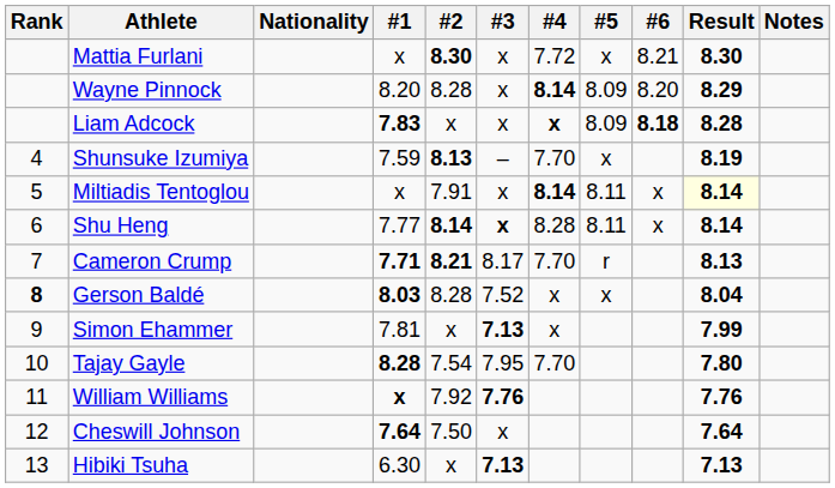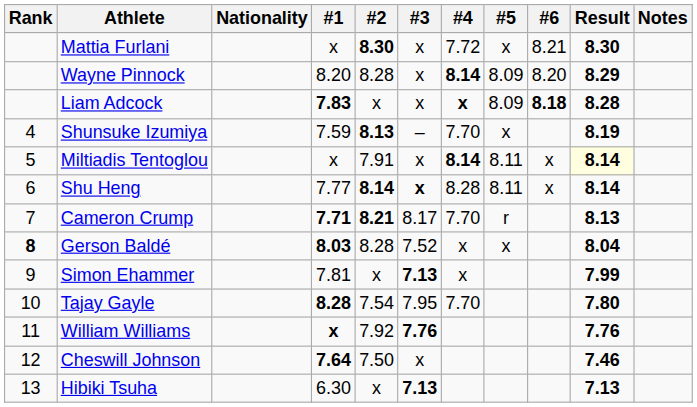 <table class="wikitable sortable" style="text-align:center">
 <tr>
 <th>Rank</th>
 <th>Athlete</th>
 <th>Nationality</th>
 <th>#1</th>
 <th>#2</th>
 <th>#3</th>
 <th>#4</th>
 <th>#5</th>
 <th>#6</th>
 <th>Result</th>
 <th>Notes</th>
 </tr>
 <tr>
 <td></td>
 <td align=left><a href='#'>Mattia Furlani</a></td>
 <td align=left></td>
 <td>x</td>
 <td><strong>8.30</strong></td>
 <td>x</td>
 <td>7.72</td>
 <td>x</td>
 <td>8.21</td>
 <td><strong>8.30</strong></td>
 <td></td>
 </tr>
 <tr>
 <td></td>
 <td align=left><a href='#'>Wayne Pinnock</a></td>
 <td align=left></td>
 <td>8.20</td>
 <td>8.28</td>
 <td>x</td>
 <td><strong>8.14</strong></td>
 <td>8.09</td>
 <td>8.20</td>
 <td><strong>8.29</strong></td>
 <td></td>
 </tr>
 <tr>
 <td></td>
 <td align=left><a href='#'>Liam Adcock</a></td>
 <td align=left></td>
 <td><strong>7.83</strong></td>
 <td>x</td>
 <td>x</td>
 <td><strong>x</strong></td>
 <td>8.09</td>
 <td><strong>8.18</strong></td>
 <td><strong>8.28</strong></td>
 <td></td>
 </tr>
 <tr>
 <td>4</td>
 <td align=left><a href='#'>Shunsuke Izumiya</a></td>
 <td align=left></td>
 <td>7.59</td>
 <td><strong>8.13</strong></td>
 <td>–</td>
 <td>7.70</td>
 <td>x</td>
 <td></td>
 <td><strong>8.19</strong></td>
 <td></td>
 </tr>
 <tr>
 <td>5</td>
 <td align=left><a href='#'>Miltiadis Tentoglou</a></td>
 <td align=left></td>
 <td>x</td>
 <td>7.91</td>
 <td>x</td>
 <td><strong>8.14</strong></td>
 <td>8.11</td>
 <td>x</td>
 <td style="background: lightyellow;"><strong>8.14</strong></td>
 <td></td>
 </tr>
 <tr>
 <td>6</td>
 <td align=left><a href='#'>Shu Heng</a></td>
 <td align=left></td>
 <td>7.77</td>
 <td><strong>8.14</strong></td>
 <td><strong>x</strong></td>
 <td>8.28</td>
 <td>8.11</td>
 <td>x</td>
 <td><strong>8.14</strong></td>
 <td></td>
 </tr>
 <tr>
 <td>7</td>
 <td align=left><a href='#'>Cameron Crump</a></td>
 <td align=left></td>
 <td><strong>7.71</strong></td>
 <td><strong>8.21</strong></td>
 <td>8.17</td>
 <td>7.70</td>
 <td>r</td>
 <td></td>
 <td><strong>8.13</strong></td>
 <td></td>
 </tr>
 <tr>
 <td><strong>8</strong></td>
 <td align=left><a href='#'>Gerson Baldé</a></td>
 <td align=left></td>
 <td><strong>8.03</strong></td>
 <td>8.28</td>
 <td>7.52</td>
 <td>x</td>
 <td>x</td>
 <td></td>
 <td><strong>8.04</strong></td>
 <td></td>
 </tr>
 <tr>
 <td>9</td>
 <td align=left><a href='#'>Simon Ehammer</a></td>
 <td align=left></td>
 <td>7.81</td>
 <td>x</td>
 <td><strong>7.13</strong></td>
 <td>x</td>
 <td></td>
 <td></td>
 <td><strong>7.99</strong></td>
 <td></td>
 </tr>
 <tr>
 <td>10</td>
 <td align=left><a href='#'>Tajay Gayle</a></td>
 <td align=left></td>
 <td><strong>8.28</strong></td>
 <td>7.54</td>
 <td>7.95</td>
 <td>7.70</td>
 <td></td>
 <td></td>
 <td><strong>7.80</strong></td>
 <td></td>
 </tr>
 <tr>
 <td>11</td>
 <td align=left><a href='#'>William Williams</a></td>
 <td align=left></td>
 <td><strong>x</strong></td>
 <td>7.92</td>
 <td><strong>7.76</strong></td>
 <td></td>
 <td></td>
 <td></td>
 <td><strong>7.76</strong></td>
 <td></td>
 </tr>
 <tr>
 <td>12</td>
 <td align=left><a href='#'>Cheswill Johnson</a></td>
 <td align=left></td>
 <td><strong>7.64</strong></td>
 <td>7.50</td>
 <td>x</td>
 <td></td>
 <td></td>
 <td></td>
-<td><strong>7.64</strong></td>
+<td><strong>7.46</strong></td>
 <td></td>
 </tr>
 <tr>
 <td>13</td>
 <td align=left><a href='#'>Hibiki Tsuha</a></td>
 <td align=left></td>
 <td>6.30</td>
 <td>x</td>
 <td><strong>7.13</strong></td>
 <td></td>
 <td></td>
 <td></td>
 <td><strong>7.13</strong></td>
 <td></td>
 </tr>
 </table>
